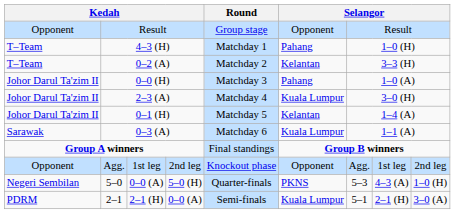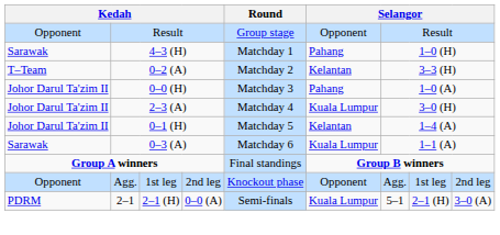 <table class="wikitable" style="text-align:center">
 <tr>
 <th colspan=4> <a href='#'>Kedah</a></th>
 <th>Round</th>
 <th colspan=4> <a href='#'>Selangor</a></th>
 </tr>
 <tr style="background:#c1e0ff">
 <td>Opponent</td>
 <td colspan=3>Result</td>
 <td><a href='#'>Group stage</a></td>
 <td>Opponent</td>
 <td colspan=3>Result</td>
 </tr>
 <tr>
-<td align=left> <a href='#'>T–Team</a></td>
+<td align=left> <a href='#'>Sarawak</a></td>
 <td colspan=3><a href='#'>4–3</a> (H)</td>
 <td style="background:#c1e0ff">Matchday 1</td>
 <td align=left> <a href='#'>Pahang</a></td>
 <td colspan=3><a href='#'>1–0</a> (H)</td>
 </tr>
 <tr>
 <td align=left> <a href='#'>T–Team</a></td>
 <td colspan=3><a href='#'>0–2</a> (A)</td>
 <td style="background:#c1e0ff">Matchday 2</td>
 <td align=left> <a href='#'>Kelantan</a></td>
 <td colspan=3><a href='#'>3–3</a> (H)</td>
 </tr>
 <tr>
 <td align=left> <a href='#'>Johor Darul Ta'zim II</a></td>
 <td colspan=3><a href='#'>0–0</a> (H)</td>
 <td style="background:#c1e0ff">Matchday 3</td>
 <td align=left> <a href='#'>Pahang</a></td>
 <td colspan=3><a href='#'>1–0</a> (A)</td>
 </tr>
 <tr>
 <td align=left> <a href='#'>Johor Darul Ta'zim II</a></td>
 <td colspan=3><a href='#'>2–3</a> (A)</td>
 <td style="background:#c1e0ff">Matchday 4</td>
 <td align=left> <a href='#'>Kuala Lumpur</a></td>
 <td colspan=3><a href='#'>3–0</a> (H)</td>
 </tr>
 <tr>
 <td align=left> <a href='#'>Johor Darul Ta'zim II</a></td>
 <td colspan=3><a href='#'>0–1</a> (H)</td>
 <td style="background:#c1e0ff">Matchday 5</td>
 <td align=left> <a href='#'>Kelantan</a></td>
 <td colspan=3><a href='#'>1–4</a> (A)</td>
 </tr>
 <tr>
 <td align=left> <a href='#'>Sarawak</a></td>
 <td colspan=3><a href='#'>0–3</a> (A)</td>
 <td style="background:#c1e0ff">Matchday 6</td>
 <td align=left> <a href='#'>Kuala Lumpur</a></td>
 <td colspan=3><a href='#'>1–1</a> (A)</td>
 </tr>
 <tr>
 <td colspan=4 valign=top><strong><a href='#'>Group A</a> winners</strong><br></td>
 <td style="background:#c1e0ff">Final standings</td>
 <td colspan=4 valign=top><strong><a href='#'>Group B</a> winners</strong><br></td>
 </tr>
 <tr style="background:#c1e0ff">
 <td>Opponent</td>
 <td>Agg.</td>
 <td>1st leg</td>
 <td>2nd leg</td>
 <td><a href='#'>Knockout phase</a></td>
 <td>Opponent</td>
 <td>Agg.</td>
 <td>1st leg</td>
 <td>2nd leg</td>
 </tr>
 <tr>
-<td align=left> <a href='#'>Negeri Sembilan</a></td>
-<td>5–0</td>
-<td><a href='#'>0–0</a> (A)</td>
-<td><a href='#'>5–0</a> (H)</td>
-<td style="background:#c1e0ff">Quarter-finals</td>
-<td align=left> <a href='#'>PKNS</a></td>
-<td>5–3</td>
-<td><a href='#'>4–3</a> (A)</td>
-<td><a href='#'>1–0</a> (H)</td>
-</tr>
-<tr>
 <td align=left> <a href='#'>PDRM</a></td>
 <td>2–1</td>
 <td><a href='#'>2–1</a> (H)</td>
 <td><a href='#'>0–0</a> (A)</td>
 <td style="background:#c1e0ff">Semi-finals</td>
 <td align=left> <a href='#'>Kuala Lumpur</a></td>
 <td>5–1</td>
 <td><a href='#'>2–1</a> (H)</td>
 <td><a href='#'>3–0</a> (A)</td>
 </tr>
 </table>
